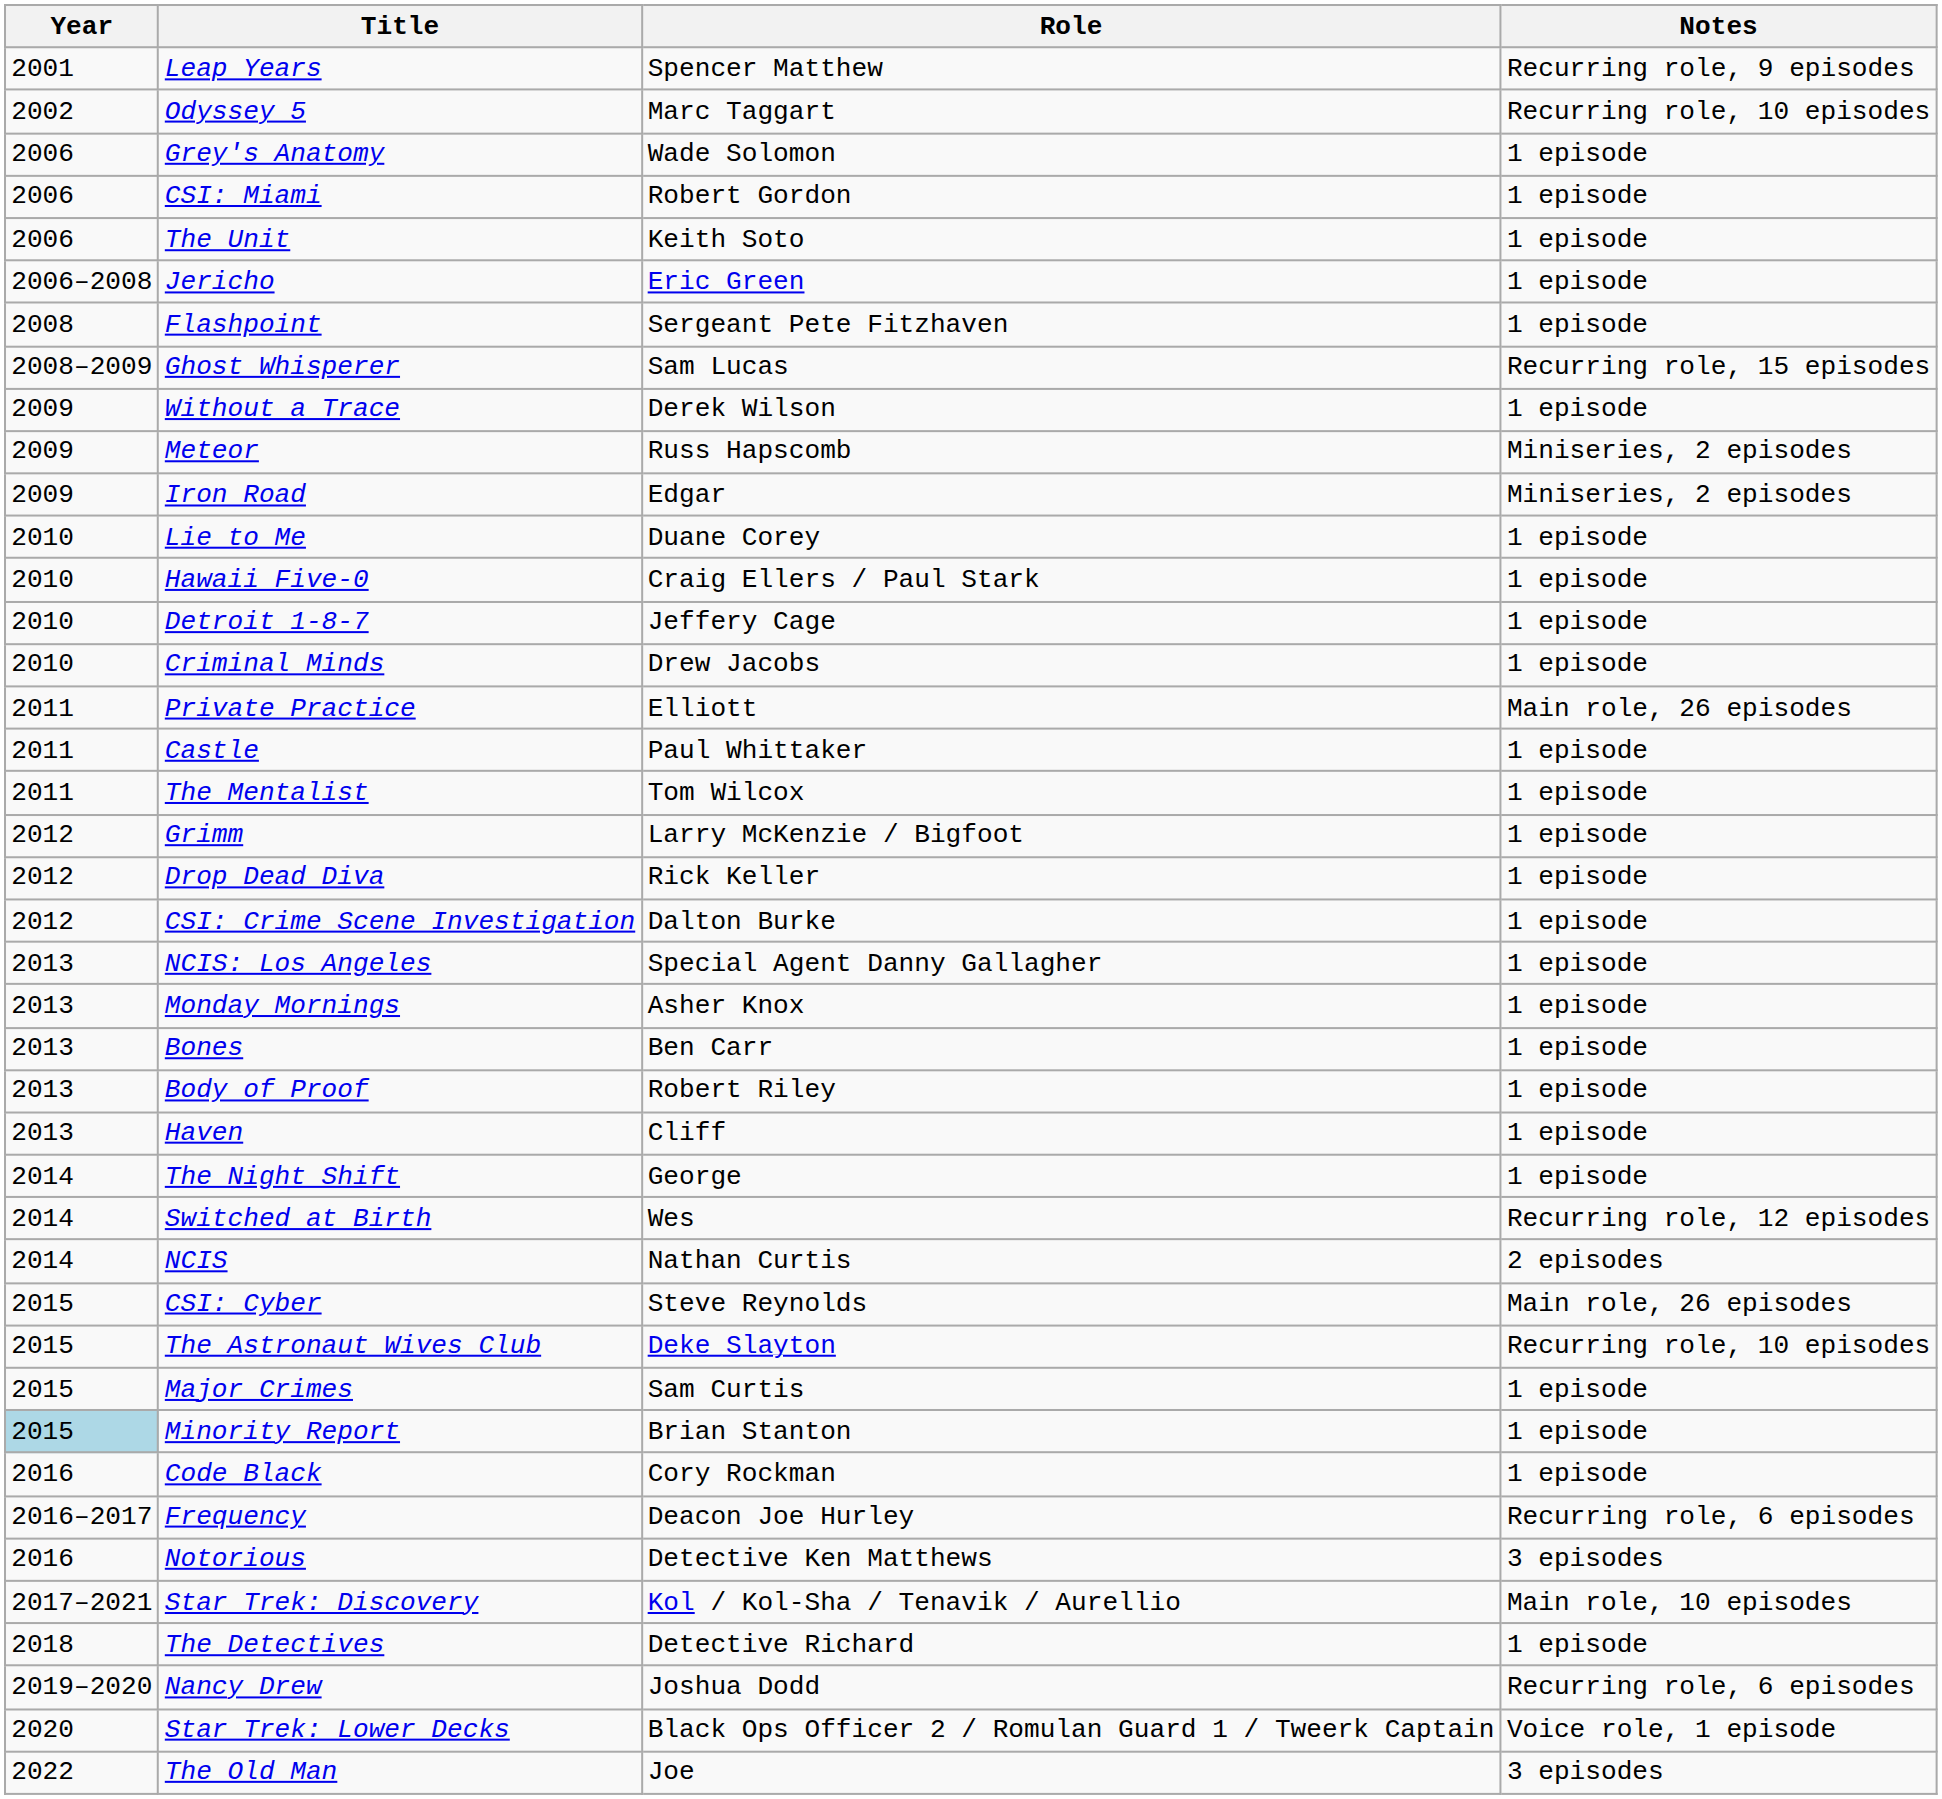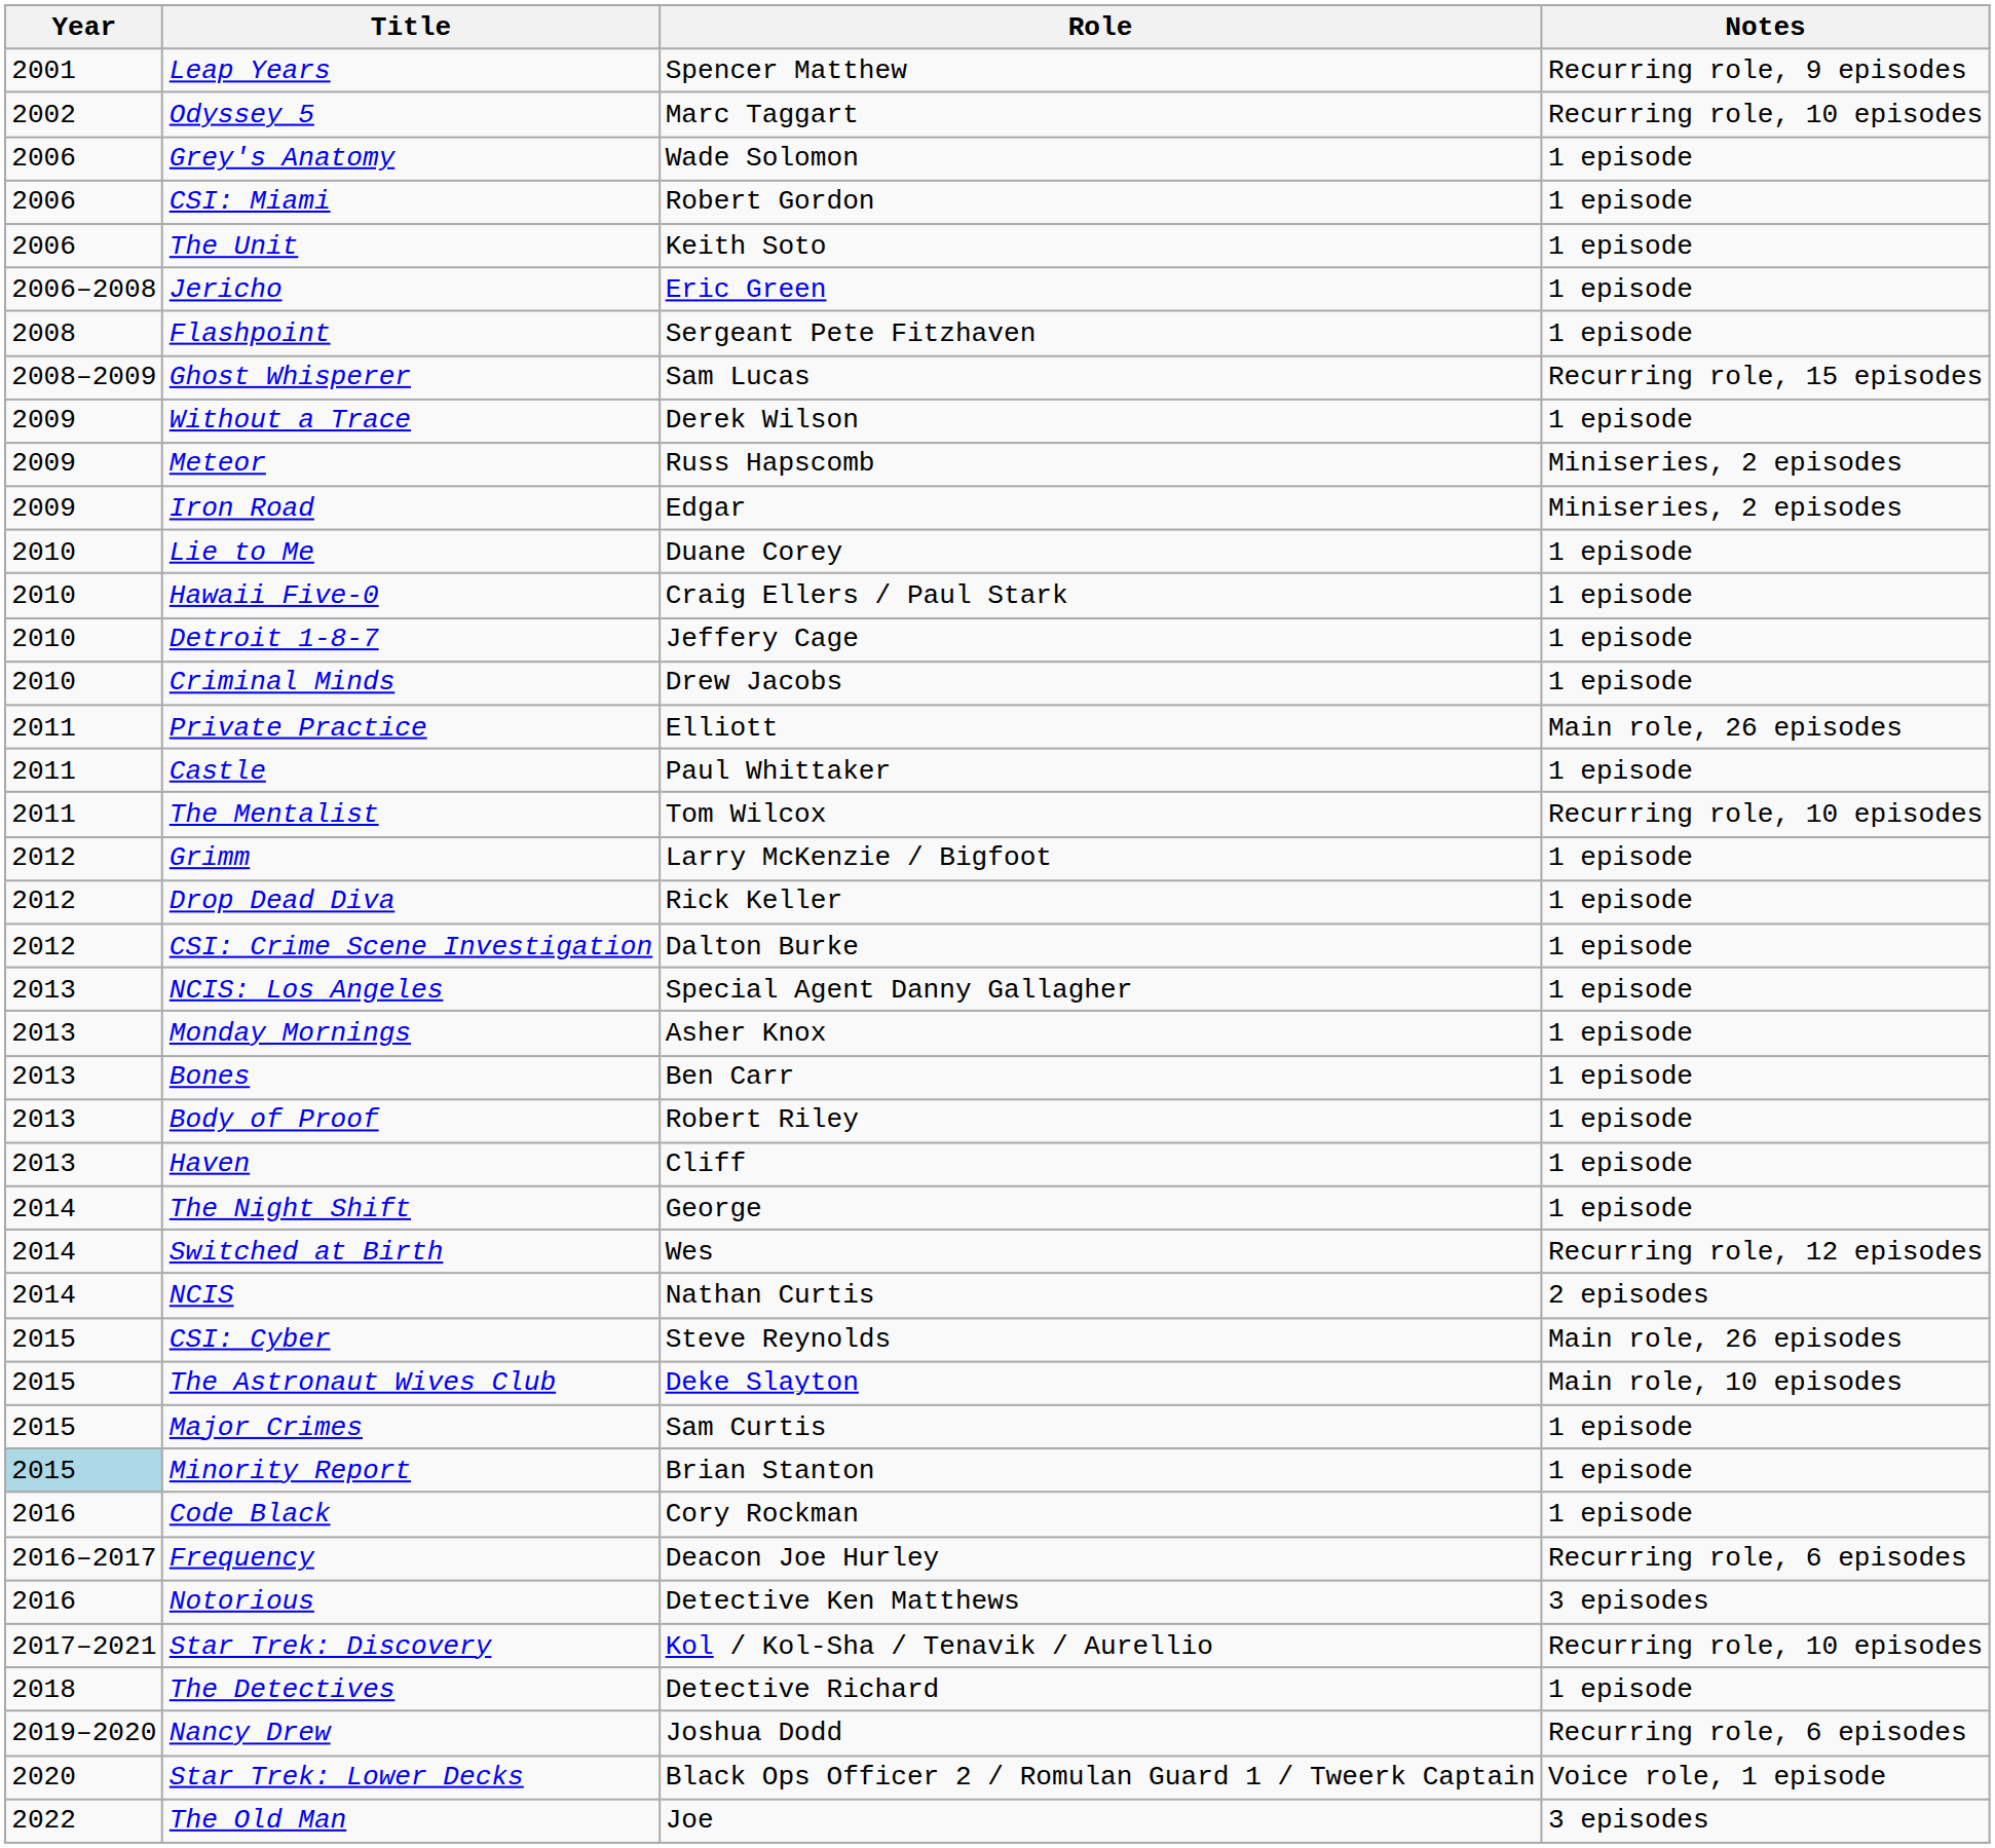 <table class="wikitable sortable plainrowheaders">
 <tr>
 <th scope="col">Year</th>
 <th scope="col">Title</th>
 <th scope="col">Role</th>
 <th scope="col" class="unsortable">Notes</th>
 </tr>
 <tr>
 <td>2001</td>
 <td><em><a href='#'>Leap Years</a></em></td>
 <td>Spencer Matthew</td>
 <td>Recurring role, 9 episodes</td>
 </tr>
 <tr>
 <td>2002</td>
 <td><em><a href='#'>Odyssey 5</a></em></td>
 <td>Marc Taggart</td>
 <td>Recurring role, 10 episodes</td>
 </tr>
 <tr>
 <td>2006</td>
 <td><em><a href='#'>Grey's Anatomy</a></em></td>
 <td>Wade Solomon</td>
 <td>1 episode</td>
 </tr>
 <tr>
 <td>2006</td>
 <td><em><a href='#'>CSI: Miami</a></em></td>
 <td>Robert Gordon</td>
 <td>1 episode</td>
 </tr>
 <tr>
 <td>2006</td>
 <td data-sort-value="Unit, The"><em><a href='#'>The Unit</a></em></td>
 <td>Keith Soto</td>
 <td>1 episode</td>
 </tr>
 <tr>
 <td>2006–2008</td>
 <td><em><a href='#'>Jericho</a></em></td>
 <td><a href='#'>Eric Green</a></td>
 <td>1 episode</td>
 </tr>
 <tr>
 <td>2008</td>
 <td><em><a href='#'>Flashpoint</a></em></td>
 <td>Sergeant Pete Fitzhaven</td>
 <td>1 episode</td>
 </tr>
 <tr>
 <td>2008–2009</td>
 <td><em><a href='#'>Ghost Whisperer</a></em></td>
 <td>Sam Lucas</td>
 <td>Recurring role, 15 episodes</td>
 </tr>
 <tr>
 <td>2009</td>
 <td><em><a href='#'>Without a Trace</a></em></td>
 <td>Derek Wilson</td>
 <td>1 episode</td>
 </tr>
 <tr>
 <td>2009</td>
 <td><em><a href='#'>Meteor</a></em></td>
 <td>Russ Hapscomb</td>
 <td>Miniseries, 2 episodes</td>
 </tr>
 <tr>
 <td>2009</td>
 <td><em><a href='#'>Iron Road</a></em></td>
 <td>Edgar</td>
 <td>Miniseries, 2 episodes</td>
 </tr>
 <tr>
 <td>2010</td>
 <td><em><a href='#'>Lie to Me</a></em></td>
 <td>Duane Corey</td>
 <td>1 episode</td>
 </tr>
 <tr>
 <td>2010</td>
 <td><em><a href='#'>Hawaii Five-0</a></em></td>
 <td>Craig Ellers / Paul Stark</td>
 <td>1 episode<br></td>
 </tr>
 <tr>
 <td>2010</td>
 <td><em><a href='#'>Detroit 1-8-7</a></em></td>
 <td>Jeffery Cage</td>
 <td>1 episode</td>
 </tr>
 <tr>
 <td>2010</td>
 <td><em><a href='#'>Criminal Minds</a></em></td>
 <td>Drew Jacobs</td>
 <td>1 episode</td>
 </tr>
 <tr>
 <td>2011</td>
 <td><em><a href='#'>Private Practice</a></em></td>
 <td>Elliott</td>
 <td>Main role, 26 episodes</td>
 </tr>
 <tr>
 <td>2011</td>
 <td><em><a href='#'>Castle</a></em></td>
 <td>Paul Whittaker</td>
 <td>1 episode</td>
 </tr>
 <tr>
 <td>2011</td>
 <td data-sort-value="Mentalist, The"><em><a href='#'>The Mentalist</a></em></td>
 <td>Tom Wilcox</td>
-<td>1 episode</td>
+<td>Recurring role, 10 episodes</td>
 </tr>
 <tr>
 <td>2012</td>
 <td><em><a href='#'>Grimm</a></em></td>
 <td>Larry McKenzie / Bigfoot</td>
 <td>1 episode</td>
 </tr>
 <tr>
 <td>2012</td>
 <td><em><a href='#'>Drop Dead Diva</a></em></td>
 <td>Rick Keller</td>
 <td>1 episode</td>
 </tr>
 <tr>
 <td>2012</td>
 <td><em><a href='#'>CSI: Crime Scene Investigation</a></em></td>
 <td>Dalton Burke</td>
 <td>1 episode</td>
 </tr>
 <tr>
 <td>2013</td>
 <td><em><a href='#'>NCIS: Los Angeles</a></em></td>
 <td>Special Agent Danny Gallagher</td>
 <td>1 episode</td>
 </tr>
 <tr>
 <td>2013</td>
 <td><em><a href='#'>Monday Mornings</a></em></td>
 <td>Asher Knox</td>
 <td>1 episode</td>
 </tr>
 <tr>
 <td>2013</td>
 <td><em><a href='#'>Bones</a></em></td>
 <td>Ben Carr</td>
 <td>1 episode</td>
 </tr>
 <tr>
 <td>2013</td>
 <td><em><a href='#'>Body of Proof</a></em></td>
 <td>Robert Riley</td>
 <td>1 episode</td>
 </tr>
 <tr>
 <td>2013</td>
 <td><em><a href='#'>Haven</a></em></td>
 <td>Cliff</td>
 <td>1 episode</td>
 </tr>
 <tr>
 <td>2014</td>
 <td data-sort-value="Night Shift, The"><em><a href='#'>The Night Shift</a></em></td>
 <td>George</td>
 <td>1 episode</td>
 </tr>
 <tr>
 <td>2014</td>
 <td><em><a href='#'>Switched at Birth</a></em></td>
 <td>Wes</td>
 <td>Recurring role, 12 episodes</td>
 </tr>
 <tr>
 <td>2014</td>
 <td><em><a href='#'>NCIS</a></em></td>
 <td>Nathan Curtis</td>
 <td>2 episodes</td>
 </tr>
 <tr>
 <td>2015</td>
 <td><em><a href='#'>CSI: Cyber</a></em></td>
 <td>Steve Reynolds</td>
 <td>Main role, 26 episodes</td>
 </tr>
 <tr>
 <td>2015</td>
 <td data-sort-value="Astronaut Wives Club, The"><em><a href='#'>The Astronaut Wives Club</a></em></td>
 <td><a href='#'>Deke Slayton</a></td>
-<td>Recurring role, 10 episodes</td>
+<td>Main role, 10 episodes</td>
 </tr>
 <tr>
 <td>2015</td>
 <td><em><a href='#'>Major Crimes</a></em></td>
 <td>Sam Curtis</td>
 <td>1 episode</td>
 </tr>
 <tr>
 <td style="background: lightblue;">2015</td>
 <td><em><a href='#'>Minority Report</a></em></td>
 <td>Brian Stanton</td>
 <td>1 episode</td>
 </tr>
 <tr>
 <td>2016</td>
 <td><em><a href='#'>Code Black</a></em></td>
 <td>Cory Rockman</td>
 <td>1 episode</td>
 </tr>
 <tr>
 <td>2016–2017</td>
 <td><em><a href='#'>Frequency</a></em></td>
 <td>Deacon Joe Hurley</td>
 <td>Recurring role, 6 episodes</td>
 </tr>
 <tr>
 <td>2016</td>
 <td><em><a href='#'>Notorious</a></em></td>
 <td>Detective Ken Matthews</td>
 <td>3 episodes</td>
 </tr>
 <tr>
 <td>2017–2021</td>
 <td><em><a href='#'>Star Trek: Discovery</a></em></td>
 <td><a href='#'>Kol</a> / Kol-Sha / Tenavik / Aurellio</td>
-<td>Main role, 10 episodes</td>
+<td>Recurring role, 10 episodes</td>
 </tr>
 <tr>
 <td>2018</td>
 <td data-sort-value="Detectives, The"><em><a href='#'>The Detectives</a></em></td>
 <td>Detective Richard</td>
 <td>1 episode</td>
 </tr>
 <tr>
 <td>2019–2020</td>
 <td><em><a href='#'>Nancy Drew</a></em></td>
 <td>Joshua Dodd</td>
 <td>Recurring role, 6 episodes</td>
 </tr>
 <tr>
 <td>2020</td>
 <td><em><a href='#'>Star Trek: Lower Decks</a></em></td>
 <td>Black Ops Officer 2 / Romulan Guard 1 / Tweerk Captain</td>
 <td>Voice role, 1 episode</td>
 </tr>
 <tr>
 <td>2022</td>
 <td data-sort-value="Old Man, The"><em><a href='#'>The Old Man</a></em></td>
 <td>Joe</td>
 <td>3 episodes</td>
 </tr>
 </table>
